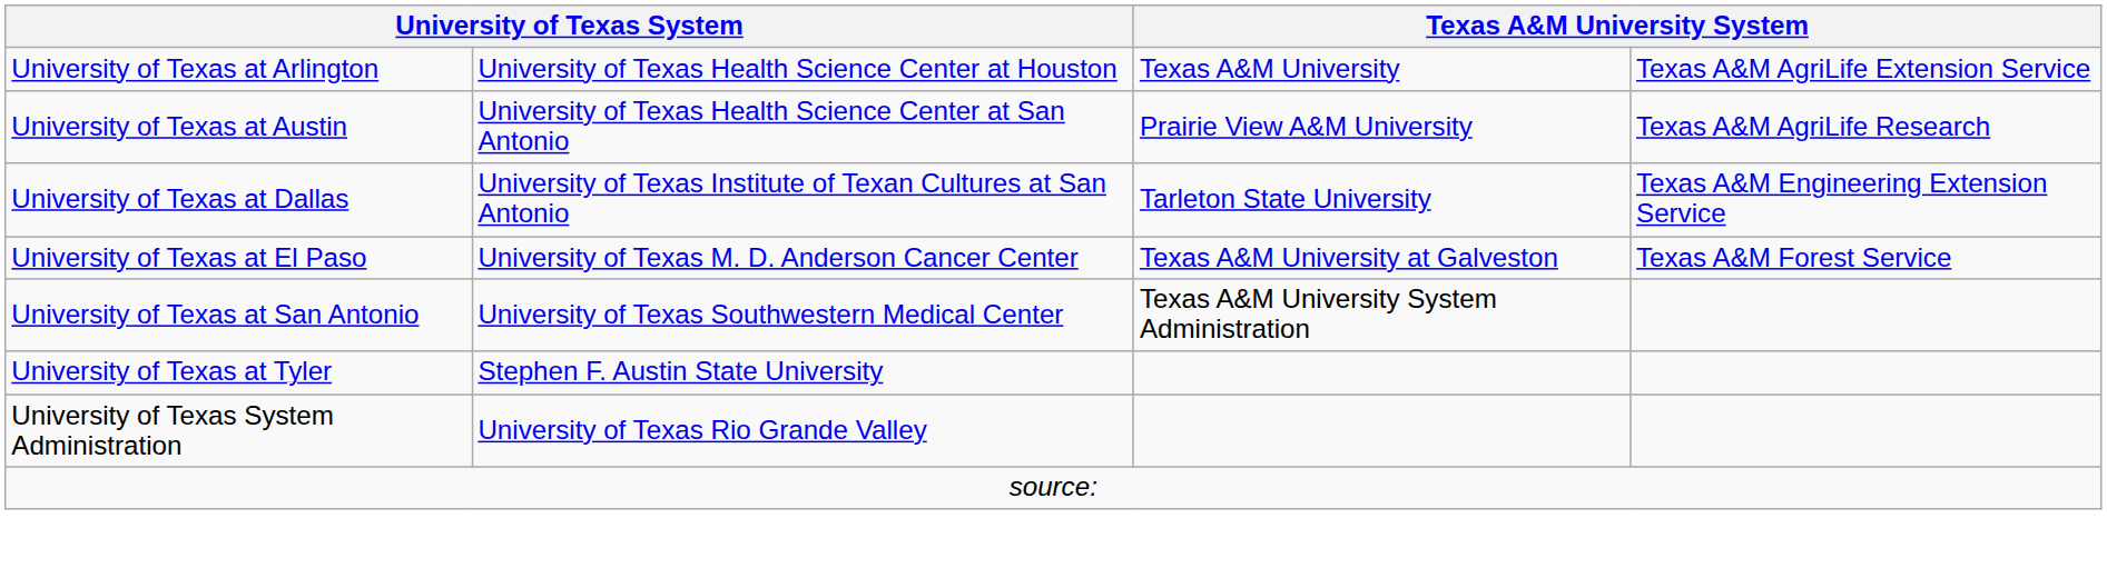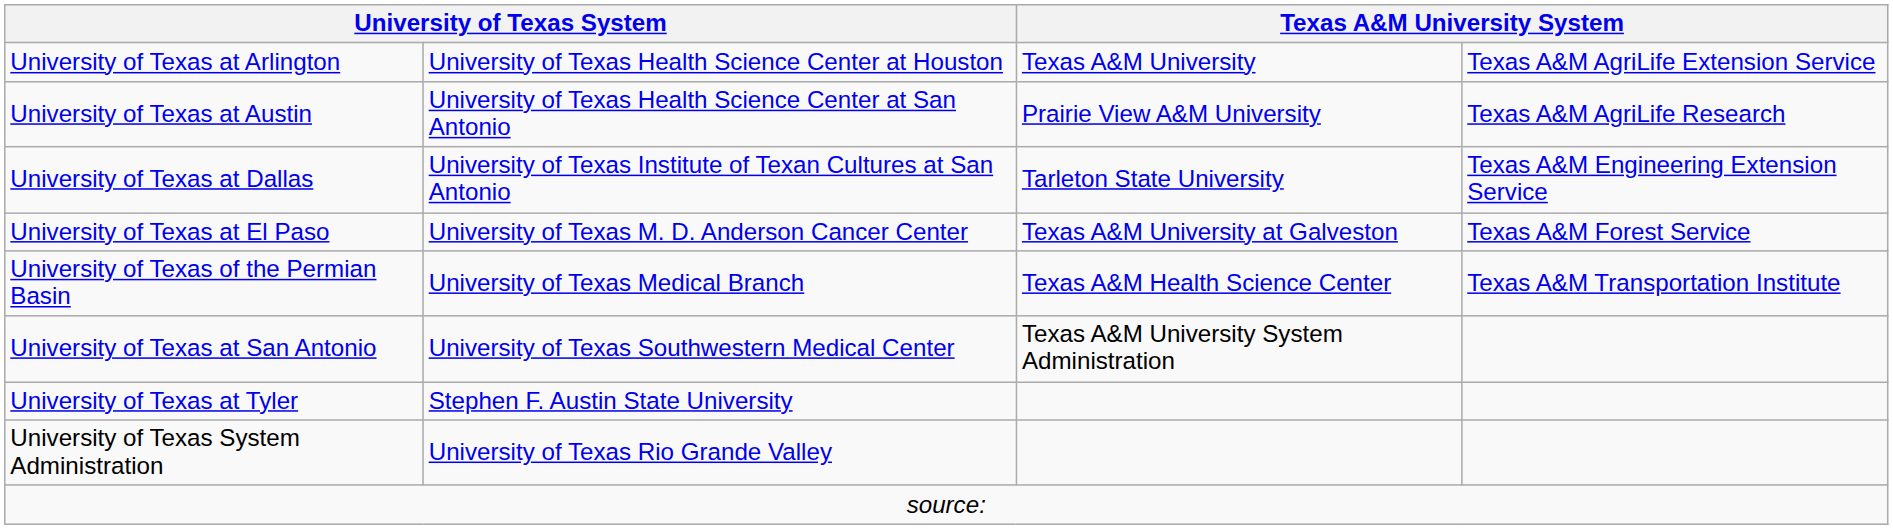 <table class="wikitable">
 <tr>
 <th colspan="2"><a href='#'>University of Texas System</a></th>
 <th colspan="2"><a href='#'>Texas A&M University System</a></th>
 </tr>
 <tr>
 <td><a href='#'>University of Texas at Arlington</a></td>
 <td><a href='#'>University of Texas Health Science Center at Houston</a></td>
 <td><a href='#'>Texas A&M University</a></td>
 <td><a href='#'>Texas A&M AgriLife Extension Service</a></td>
 </tr>
 <tr>
 <td><a href='#'>University of Texas at Austin</a></td>
 <td><a href='#'>University of Texas Health Science Center at San Antonio</a></td>
 <td><a href='#'>Prairie View A&M University</a></td>
 <td><a href='#'>Texas A&M AgriLife Research</a></td>
 </tr>
 <tr>
 <td><a href='#'>University of Texas at Dallas</a></td>
 <td><a href='#'>University of Texas Institute of Texan Cultures at San Antonio</a></td>
 <td><a href='#'>Tarleton State University</a></td>
 <td><a href='#'>Texas A&M Engineering Extension Service</a></td>
 </tr>
 <tr>
 <td><a href='#'>University of Texas at El Paso</a></td>
 <td><a href='#'>University of Texas M. D. Anderson Cancer Center</a></td>
 <td><a href='#'>Texas A&M University at Galveston</a></td>
 <td><a href='#'>Texas A&M Forest Service</a></td>
 </tr>
 <tr>
+<td><a href='#'>University of Texas of the Permian Basin</a></td>
+<td><a href='#'>University of Texas Medical Branch</a></td>
+<td><a href='#'>Texas A&M Health Science Center</a></td>
+<td><a href='#'>Texas A&M Transportation Institute</a></td>
+</tr>
+<tr>
 <td><a href='#'>University of Texas at San Antonio</a></td>
 <td><a href='#'>University of Texas Southwestern Medical Center</a></td>
 <td>Texas A&M University System Administration</td>
 <td></td>
 </tr>
 <tr>
 <td><a href='#'>University of Texas at Tyler</a></td>
 <td><a href='#'>Stephen F. Austin State University</a></td>
 <td></td>
 <td></td>
 </tr>
 <tr>
 <td>University of Texas System Administration</td>
 <td><a href='#'>University of Texas Rio Grande Valley</a></td>
 <td></td>
 <td></td>
 </tr>
 <tr>
 <td colspan="4" align="center"><em>source: </em></td>
 </tr>
 </table>
